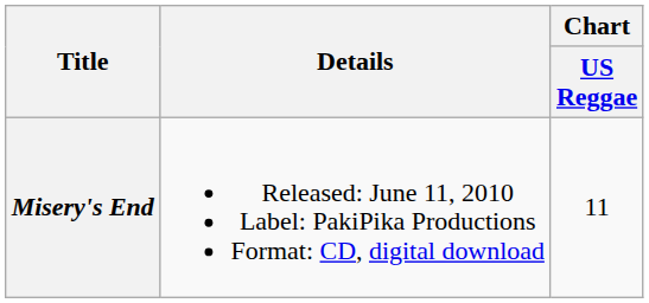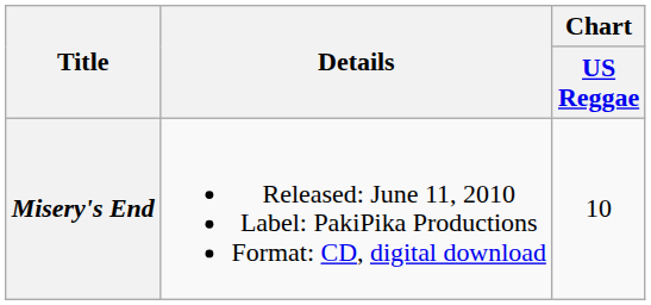 <table class="wikitable plainrowheaders" style="text-align:center;">
 <tr>
 <th rowspan="2">Title</th>
 <th rowspan="2">Details</th>
 <th>Chart</th>
 </tr>
 <tr>
 <th><a href='#'>US</a><br><a href='#'>Reggae</a><br></th>
 </tr>
 <tr>
 <th scope="row"><em>Misery's End</em></th>
 <td><br><ul><li>Released: June 11, 2010</li><li>Label: PakiPika Productions</li><li>Format: <a href='#'>CD</a>, <a href='#'>digital download</a></li></ul></td>
-<td>11</td>
+<td>10</td>
 </tr>
 </table>
